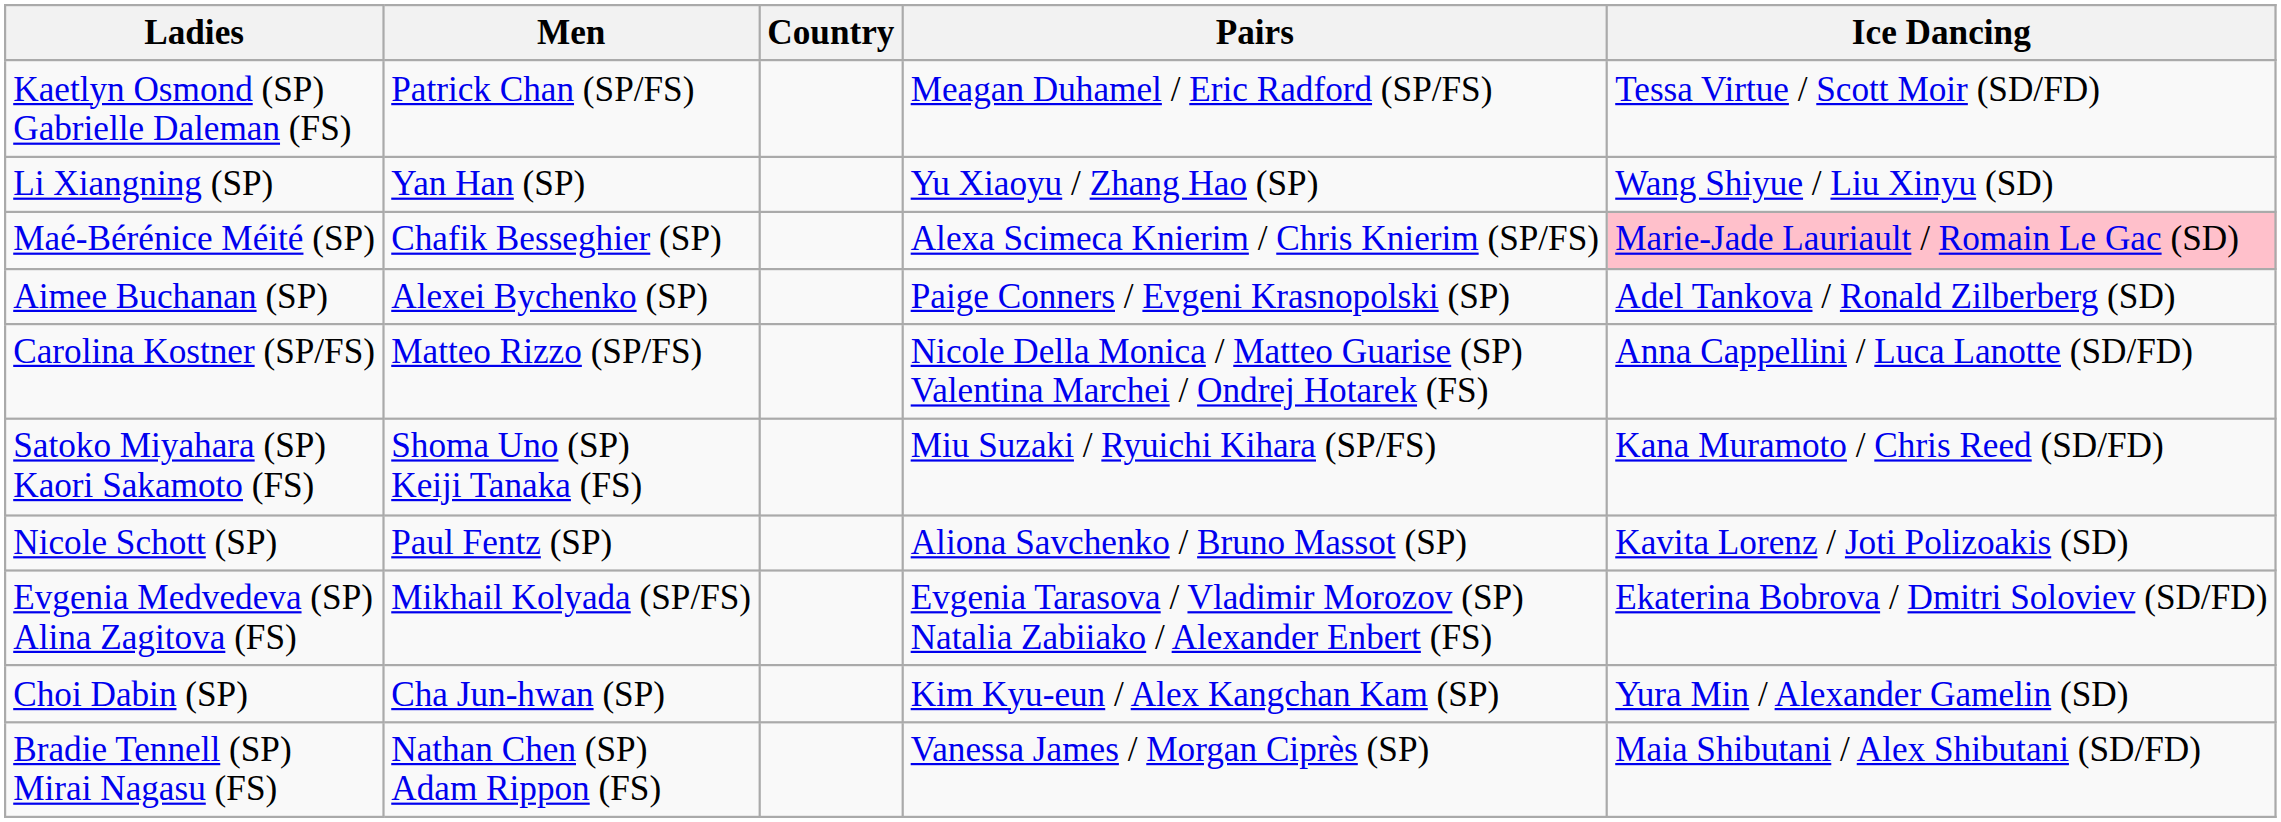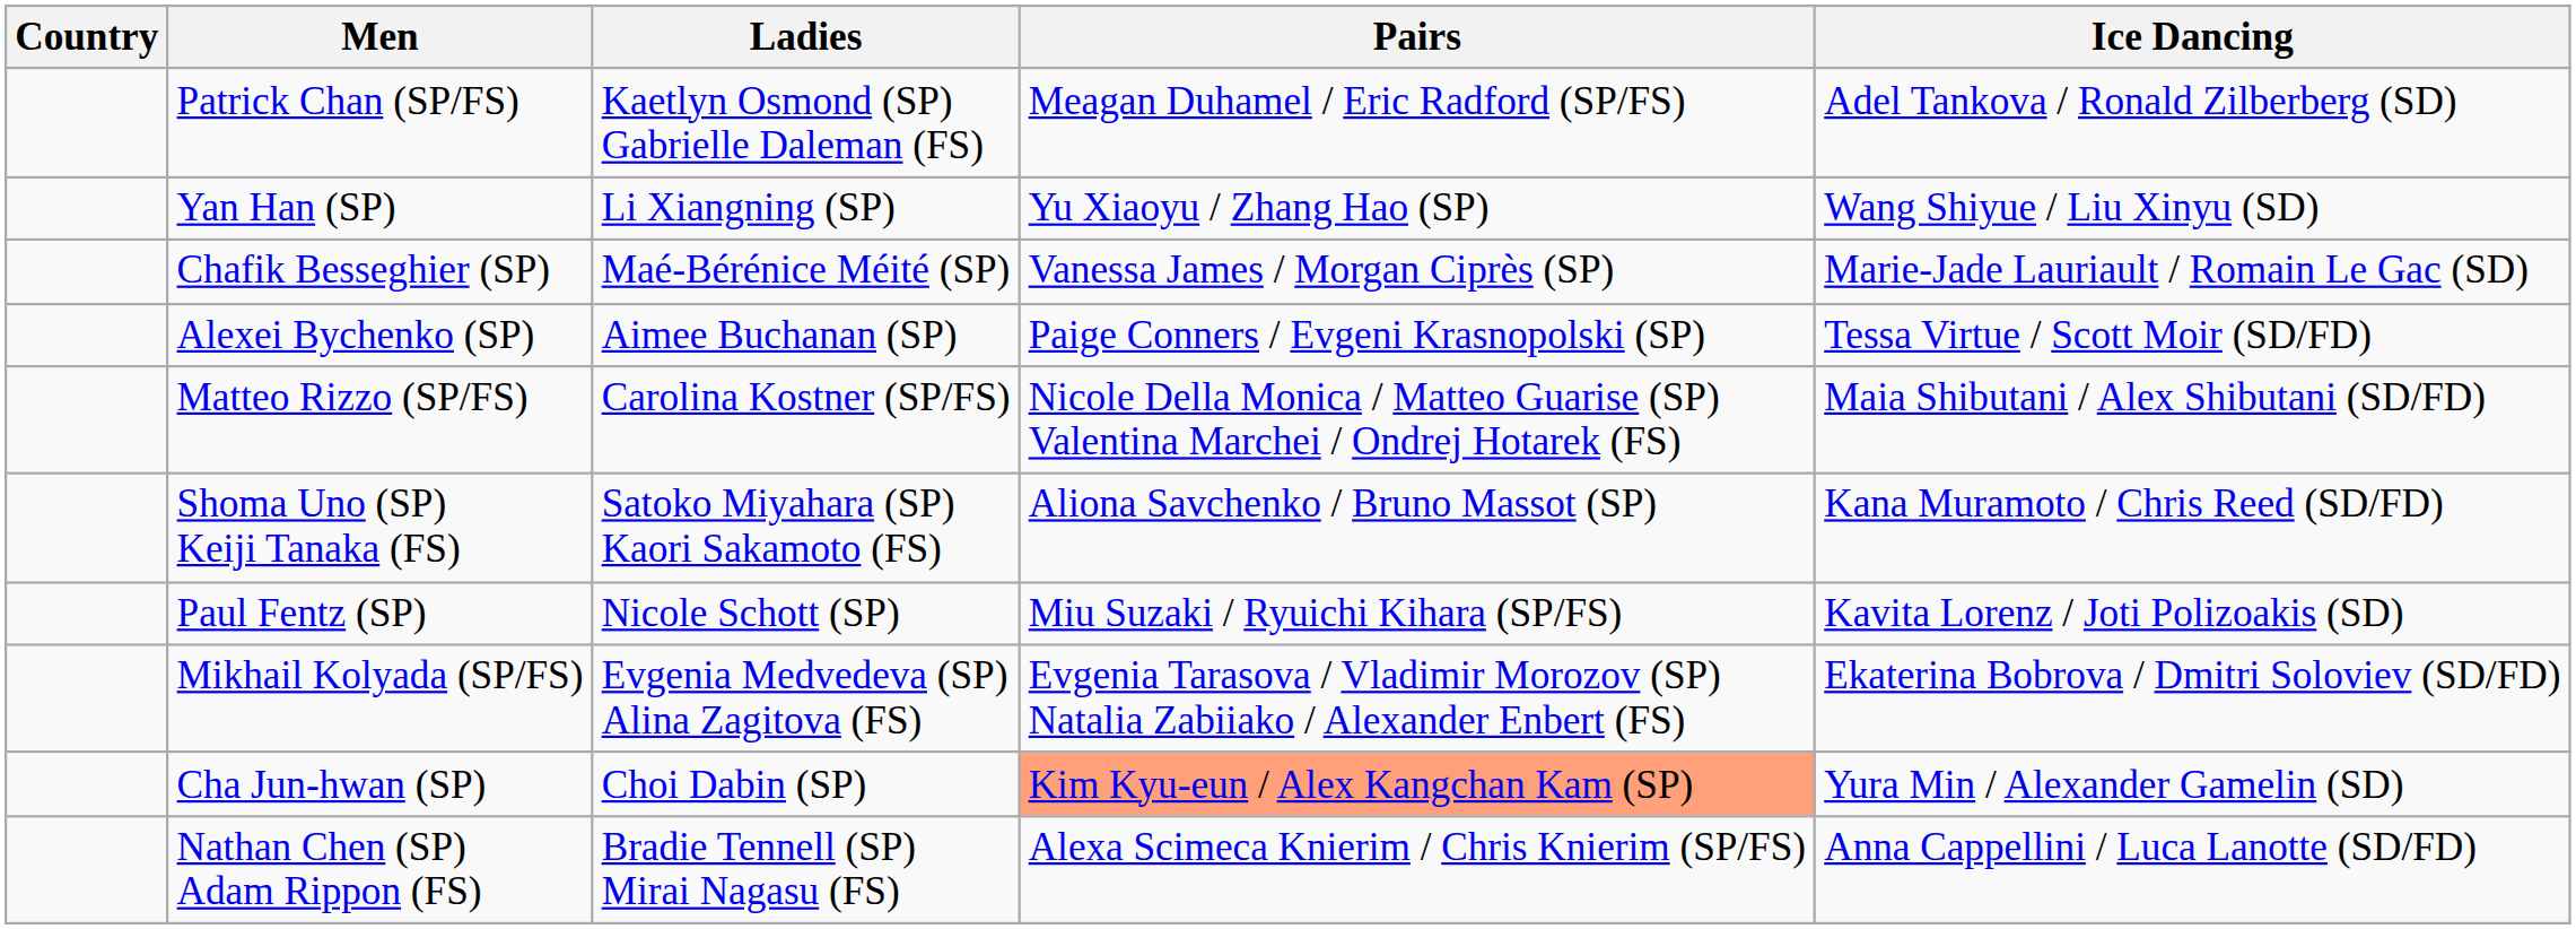 <table class="wikitable">
 <tr>
+<th>Country</th>
+<th>Men</th>
 <th>Ladies</th>
-<th>Men</th>
-<th>Country</th>
 <th>Pairs</th>
 <th>Ice Dancing</th>
 </tr>
 <tr Valign="Top">
+<td></td>
+<td><a href='#'>Patrick Chan</a> (SP/FS)</td>
 <td><a href='#'>Kaetlyn Osmond</a> (SP) <br> <a href='#'>Gabrielle Daleman</a> (FS)</td>
-<td><a href='#'>Patrick Chan</a> (SP/FS)</td>
-<td></td>
 <td><a href='#'>Meagan Duhamel</a> / <a href='#'>Eric Radford</a> (SP/FS)</td>
-<td><a href='#'>Tessa Virtue</a> / <a href='#'>Scott Moir</a> (SD/FD)</td>
+<td><a href='#'>Adel Tankova</a> / <a href='#'>Ronald Zilberberg</a> (SD)</td>
 </tr>
 <tr Valign="Top">
+<td></td>
+<td><a href='#'>Yan Han</a> (SP)</td>
 <td><a href='#'>Li Xiangning</a> (SP)</td>
-<td><a href='#'>Yan Han</a> (SP)</td>
-<td></td>
 <td><a href='#'>Yu Xiaoyu</a> / <a href='#'>Zhang Hao</a> (SP)</td>
 <td><a href='#'>Wang Shiyue</a> / <a href='#'>Liu Xinyu</a> (SD)</td>
 </tr>
 <tr Valign="Top">
+<td></td>
+<td><a href='#'>Chafik Besseghier</a> (SP)</td>
 <td><a href='#'>Maé-Bérénice Méité</a> (SP)</td>
-<td><a href='#'>Chafik Besseghier</a> (SP)</td>
-<td></td>
-<td><a href='#'>Alexa Scimeca Knierim</a> / <a href='#'>Chris Knierim</a> (SP/FS)</td>
-<td style="background: pink;"><a href='#'>Marie-Jade Lauriault</a> / <a href='#'>Romain Le Gac</a> (SD)</td>
+<td><a href='#'>Vanessa James</a> / <a href='#'>Morgan Ciprès</a> (SP)</td>
+<td><a href='#'>Marie-Jade Lauriault</a> / <a href='#'>Romain Le Gac</a> (SD)</td>
 </tr>
 <tr Valign="Top">
+<td></td>
+<td><a href='#'>Alexei Bychenko</a> (SP)</td>
 <td><a href='#'>Aimee Buchanan</a> (SP)</td>
-<td><a href='#'>Alexei Bychenko</a> (SP)</td>
-<td></td>
 <td><a href='#'>Paige Conners</a> / <a href='#'>Evgeni Krasnopolski</a> (SP)</td>
-<td><a href='#'>Adel Tankova</a> / <a href='#'>Ronald Zilberberg</a> (SD)</td>
+<td><a href='#'>Tessa Virtue</a> / <a href='#'>Scott Moir</a> (SD/FD)</td>
 </tr>
 <tr Valign="Top">
+<td></td>
+<td><a href='#'>Matteo Rizzo</a>  (SP/FS)</td>
 <td><a href='#'>Carolina Kostner</a>  (SP/FS)</td>
-<td><a href='#'>Matteo Rizzo</a>  (SP/FS)</td>
-<td></td>
 <td><a href='#'>Nicole Della Monica</a> / <a href='#'>Matteo Guarise</a> (SP) <br> <a href='#'>Valentina Marchei</a> / <a href='#'>Ondrej Hotarek</a> (FS)</td>
-<td><a href='#'>Anna Cappellini</a> / <a href='#'>Luca Lanotte</a>  (SD/FD)</td>
+<td><a href='#'>Maia Shibutani</a> / <a href='#'>Alex Shibutani</a> (SD/FD)</td>
 </tr>
 <tr Valign="Top">
+<td></td>
+<td><a href='#'>Shoma Uno</a> (SP) <br> <a href='#'>Keiji Tanaka</a> (FS)</td>
 <td><a href='#'>Satoko Miyahara</a> (SP) <br> <a href='#'>Kaori Sakamoto</a> (FS)</td>
-<td><a href='#'>Shoma Uno</a> (SP) <br> <a href='#'>Keiji Tanaka</a> (FS)</td>
-<td></td>
-<td><a href='#'>Miu Suzaki</a> / <a href='#'>Ryuichi Kihara</a> (SP/FS)</td>
+<td><a href='#'>Aliona Savchenko</a> / <a href='#'>Bruno Massot</a> (SP)</td>
 <td><a href='#'>Kana Muramoto</a> / <a href='#'>Chris Reed</a>  (SD/FD)</td>
 </tr>
 <tr Valign="Top">
+<td></td>
+<td><a href='#'>Paul Fentz</a> (SP)</td>
 <td><a href='#'>Nicole Schott</a> (SP)</td>
-<td><a href='#'>Paul Fentz</a> (SP)</td>
-<td></td>
-<td><a href='#'>Aliona Savchenko</a> / <a href='#'>Bruno Massot</a> (SP)</td>
+<td><a href='#'>Miu Suzaki</a> / <a href='#'>Ryuichi Kihara</a> (SP/FS)</td>
 <td><a href='#'>Kavita Lorenz</a> / <a href='#'>Joti Polizoakis</a> (SD)</td>
 </tr>
 <tr Valign="Top">
+<td></td>
+<td><a href='#'>Mikhail Kolyada</a> (SP/FS)</td>
 <td><a href='#'>Evgenia Medvedeva</a> (SP) <br> <a href='#'>Alina Zagitova</a> (FS)</td>
-<td><a href='#'>Mikhail Kolyada</a> (SP/FS)</td>
-<td></td>
 <td><a href='#'>Evgenia Tarasova</a> / <a href='#'>Vladimir Morozov</a> (SP) <br> <a href='#'>Natalia Zabiiako</a> / <a href='#'>Alexander Enbert</a> (FS)</td>
 <td><a href='#'>Ekaterina Bobrova</a> / <a href='#'>Dmitri Soloviev</a> (SD/FD)</td>
 </tr>
 <tr Valign="Top">
+<td></td>
+<td><a href='#'>Cha Jun-hwan</a> (SP)</td>
 <td><a href='#'>Choi Dabin</a> (SP)</td>
-<td><a href='#'>Cha Jun-hwan</a> (SP)</td>
-<td></td>
-<td><a href='#'>Kim Kyu-eun</a> / <a href='#'>Alex Kangchan Kam</a> (SP)</td>
+<td style="background: lightsalmon;"><a href='#'>Kim Kyu-eun</a> / <a href='#'>Alex Kangchan Kam</a> (SP)</td>
 <td><a href='#'>Yura Min</a> / <a href='#'>Alexander Gamelin</a> (SD)</td>
 </tr>
 <tr Valign="Top">
+<td></td>
+<td><a href='#'>Nathan Chen</a> (SP) <br> <a href='#'>Adam Rippon</a> (FS)</td>
 <td><a href='#'>Bradie Tennell</a> (SP) <br> <a href='#'>Mirai Nagasu</a> (FS)</td>
-<td><a href='#'>Nathan Chen</a> (SP) <br> <a href='#'>Adam Rippon</a> (FS)</td>
-<td></td>
-<td><a href='#'>Vanessa James</a> / <a href='#'>Morgan Ciprès</a> (SP)</td>
-<td><a href='#'>Maia Shibutani</a> / <a href='#'>Alex Shibutani</a> (SD/FD)</td>
+<td><a href='#'>Alexa Scimeca Knierim</a> / <a href='#'>Chris Knierim</a> (SP/FS)</td>
+<td><a href='#'>Anna Cappellini</a> / <a href='#'>Luca Lanotte</a>  (SD/FD)</td>
 </tr>
 </table>
